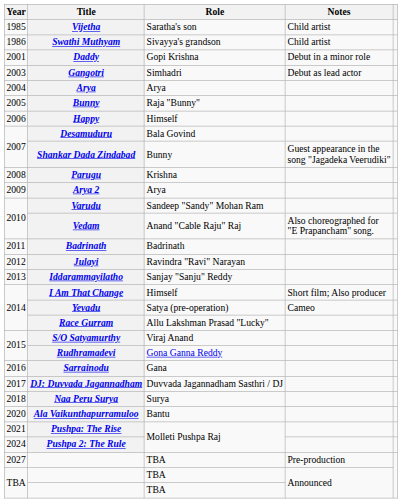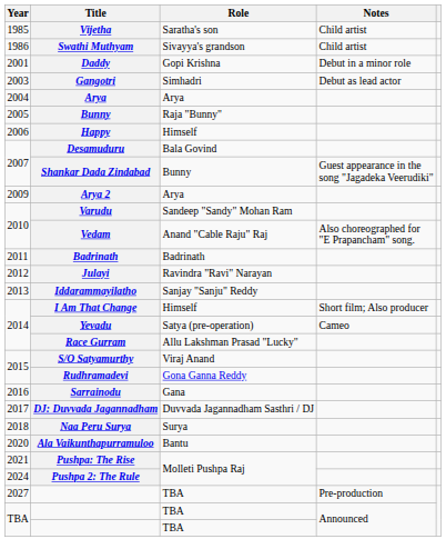 <table class="wikitable plainrowheaders sortable">
 <tr>
 <th scope="col">Year</th>
 <th scope="col">Title</th>
 <th scope="col">Role</th>
 <th scope="col" class="unsortable">Notes</th>
 <th scope="col" class="unsortable"></th>
 </tr>
 <tr>
 <td>1985</td>
 <th scope="row"><em><a href='#'>Vijetha</a></em></th>
 <td>Saratha's son</td>
 <td>Child artist</td>
 <td style="text-align:center;"></td>
 </tr>
 <tr>
 <td>1986</td>
 <th scope="row"><em><a href='#'>Swathi Muthyam</a></em></th>
 <td>Sivayya's grandson</td>
 <td>Child artist</td>
 <td style="text-align:center;"></td>
 </tr>
 <tr>
 <td>2001</td>
 <th scope="row"><em><a href='#'>Daddy</a></em></th>
 <td>Gopi Krishna</td>
 <td>Debut in a minor role</td>
 <td style="text-align:center;"></td>
 </tr>
 <tr>
 <td>2003</td>
 <th scope="row"><em><a href='#'>Gangotri</a></em></th>
 <td>Simhadri</td>
 <td>Debut as lead actor</td>
 <td style="text-align:center;"></td>
 </tr>
 <tr>
 <td>2004</td>
 <th scope="row"><em><a href='#'>Arya</a></em></th>
 <td>Arya</td>
 <td></td>
 <td style="text-align:center;"></td>
 </tr>
 <tr>
 <td>2005</td>
 <th scope="row"><em><a href='#'>Bunny</a></em></th>
 <td>Raja "Bunny"</td>
 <td></td>
 <td style="text-align:center;"></td>
 </tr>
 <tr>
 <td>2006</td>
 <th scope="row"><em><a href='#'>Happy</a></em></th>
 <td>Himself</td>
 <td></td>
 <td style="text-align:center;"></td>
 </tr>
 <tr>
 <td rowspan="2">2007</td>
 <th scope="row"><em><a href='#'>Desamuduru</a></em></th>
 <td>Bala Govind</td>
 <td></td>
 <td style="text-align:center;"></td>
 </tr>
 <tr>
 <th scope="row"><em><a href='#'>Shankar Dada Zindabad</a></em></th>
 <td>Bunny</td>
 <td>Guest appearance in the <br> song "Jagadeka Veerudiki"</td>
-<td style="text-align:center;"></td>
-</tr>
-<tr>
-<td>2008</td>
-<th scope="row"><em><a href='#'>Parugu</a></em></th>
-<td>Krishna</td>
-<td></td>
 <td style="text-align:center;"></td>
 </tr>
 <tr>
 <td>2009</td>
 <th scope="row"><em><a href='#'>Arya 2</a></em></th>
 <td>Arya</td>
 <td></td>
 <td style="text-align:center;"></td>
 </tr>
 <tr>
 <td rowspan="2">2010</td>
 <th scope="row"><em><a href='#'>Varudu</a></em></th>
 <td>Sandeep "Sandy" Mohan Ram</td>
 <td></td>
 <td style="text-align:center;"></td>
 </tr>
 <tr>
 <th scope="row"><em><a href='#'>Vedam</a></em></th>
 <td>Anand "Cable Raju" Raj</td>
 <td>Also choreographed for <br> "E Prapancham" song.</td>
 <td style="text-align:center;"></td>
 </tr>
 <tr>
 <td>2011</td>
 <th scope="row"><em><a href='#'>Badrinath</a></em></th>
 <td>Badrinath</td>
 <td></td>
 <td style="text-align:center;"></td>
 </tr>
 <tr>
 <td>2012</td>
 <th scope="row"><em><a href='#'>Julayi</a></em></th>
 <td>Ravindra "Ravi" Narayan</td>
 <td></td>
 <td style="text-align:center;"></td>
 </tr>
 <tr>
 <td>2013</td>
 <th scope="row"><em><a href='#'>Iddarammayilatho</a></em></th>
 <td>Sanjay "Sanju" Reddy</td>
 <td></td>
 <td style="text-align:center;"></td>
 </tr>
 <tr>
 <td rowspan="3">2014</td>
 <th scope="row"><em><a href='#'>I Am That Change</a></em></th>
 <td>Himself</td>
 <td>Short film; Also producer</td>
 <td style="text-align:center;"></td>
 </tr>
 <tr>
 <th scope="row"><em><a href='#'>Yevadu</a></em></th>
 <td>Satya (pre-operation)</td>
 <td>Cameo</td>
 <td style="text-align:center;"></td>
 </tr>
 <tr>
 <th scope="row"><em><a href='#'>Race Gurram</a></em></th>
 <td>Allu Lakshman Prasad "Lucky"</td>
 <td></td>
 <td style="text-align:center;"></td>
 </tr>
 <tr>
 <td rowspan="2">2015</td>
 <th scope="row"><em><a href='#'>S/O Satyamurthy</a></em></th>
 <td>Viraj Anand</td>
 <td></td>
 <td style="text-align:center;"></td>
 </tr>
 <tr>
 <th scope="row"><em><a href='#'>Rudhramadevi</a></em></th>
 <td><a href='#'>Gona Ganna Reddy</a></td>
 <td></td>
 <td style="text-align:center;"></td>
 </tr>
 <tr>
 <td>2016</td>
 <th scope="row"><em><a href='#'>Sarrainodu</a></em></th>
 <td>Gana</td>
 <td></td>
 <td style="text-align:center;"></td>
 </tr>
 <tr>
 <td>2017</td>
 <th scope="row"><em><a href='#'>DJ: Duvvada Jagannadham</a></em></th>
 <td>Duvvada Jagannadham Sasthri / DJ</td>
 <td></td>
 <td style="text-align:center;"></td>
 </tr>
 <tr>
 <td>2018</td>
 <th scope="row"><em><a href='#'>Naa Peru Surya</a></em></th>
 <td>Surya</td>
 <td></td>
 <td style="text-align:center;"></td>
 </tr>
 <tr>
 <td>2020</td>
 <th scope="row"><em><a href='#'>Ala Vaikunthapurramuloo</a></em></th>
 <td>Bantu</td>
 <td></td>
 <td style="text-align:center;"></td>
 </tr>
 <tr>
 <td>2021</td>
 <th scope="row"><em><a href='#'>Pushpa: The Rise</a></em></th>
 <td rowspan=2>Molleti Pushpa Raj</td>
 <td></td>
 <td style="text-align:center;"></td>
 </tr>
 <tr>
 <td>2024</td>
 <th scope="row"><em><a href='#'>Pushpa 2: The Rule</a></em></th>
 <td></td>
 <td style="text-align:center;"></td>
 </tr>
 <tr>
 <td>2027</td>
 <td></td>
 <td>TBA</td>
 <td>Pre-production</td>
 </tr>
 <tr>
 <td rowspan="2">TBA</td>
 <td></td>
 <td>TBA</td>
 <td rowspan="2">Announced</td>
 </tr>
 <tr>
 <td></td>
 <td>TBA</td>
 </tr>
 </table>
